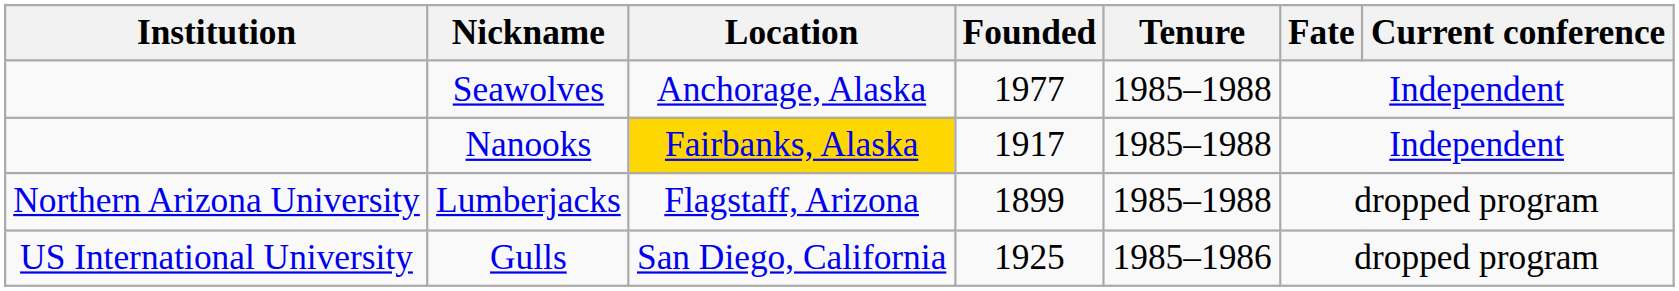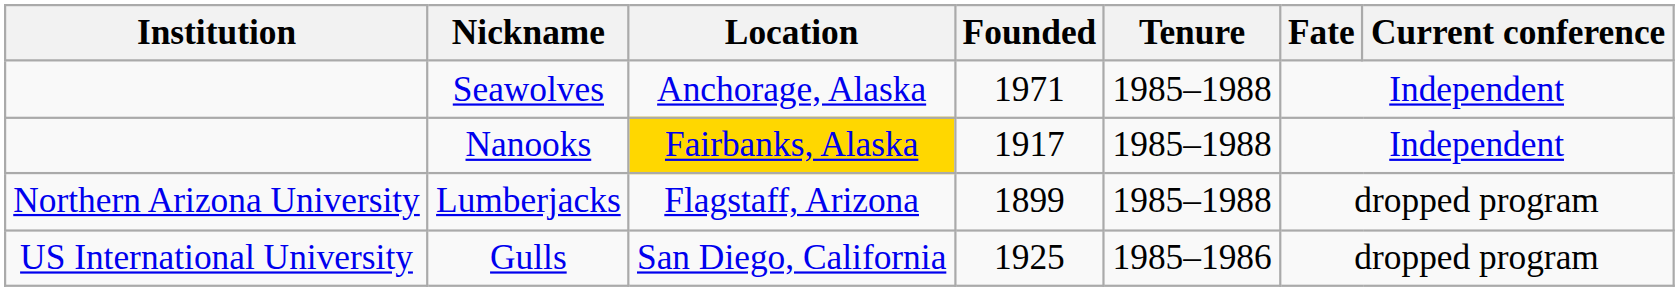 <table class="wikitable sortable" style="text-align: center;">
 <tr>
 <th>Institution</th>
 <th>Nickname</th>
 <th>Location</th>
 <th>Founded</th>
 <th>Tenure</th>
 <th>Fate</th>
 <th>Current conference</th>
 </tr>
 <tr>
 <td></td>
 <td><a href='#'>Seawolves</a></td>
 <td><a href='#'>Anchorage, Alaska</a></td>
-<td>1977</td>
+<td>1971</td>
 <td>1985–1988</td>
 <td colspan=2><a href='#'>Independent</a></td>
 </tr>
 <tr>
 <td></td>
 <td><a href='#'>Nanooks</a></td>
 <td style="background: gold;"><a href='#'>Fairbanks, Alaska</a></td>
 <td>1917</td>
 <td>1985–1988</td>
 <td colspan=2><a href='#'>Independent</a></td>
 </tr>
 <tr>
 <td><a href='#'>Northern Arizona University</a></td>
 <td><a href='#'>Lumberjacks</a></td>
 <td><a href='#'>Flagstaff, Arizona</a></td>
 <td>1899</td>
 <td>1985–1988</td>
 <td colspan=2>dropped program</td>
 </tr>
 <tr>
 <td><a href='#'>US International University</a></td>
 <td><a href='#'>Gulls</a></td>
 <td><a href='#'>San Diego, California</a></td>
 <td>1925</td>
 <td>1985–1986</td>
 <td colspan=2>dropped program</td>
 </tr>
 </table>
